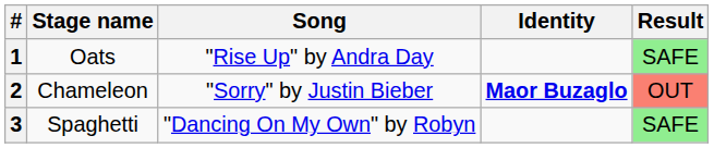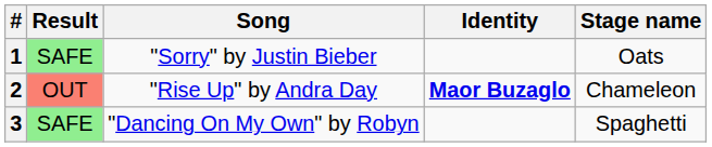 <table class="wikitable plainrowheaders" style="text-align: center;">
 <tr>
 <th>#</th>
-<th>Stage name</th>
+<th>Result</th>
 <th>Song</th>
 <th>Identity</th>
-<th>Result</th>
+<th>Stage name</th>
 </tr>
 <tr>
 <th>1</th>
+<td bgcolor="lightgreen">SAFE</td>
+<td>"<a href='#'>Sorry</a>" by <a href='#'>Justin Bieber</a></td>
+<td></td>
 <td>Oats</td>
-<td>"<a href='#'>Rise Up</a>" by <a href='#'>Andra Day</a></td>
-<td></td>
-<td bgcolor="lightgreen">SAFE</td>
 </tr>
 <tr>
 <th>2</th>
+<td bgcolor="salmon">OUT</td>
+<td>"<a href='#'>Rise Up</a>" by <a href='#'>Andra Day</a></td>
+<td><strong><a href='#'>Maor Buzaglo</a></strong></td>
 <td>Chameleon</td>
-<td>"<a href='#'>Sorry</a>" by <a href='#'>Justin Bieber</a></td>
-<td><strong><a href='#'>Maor Buzaglo</a></strong></td>
-<td bgcolor="salmon">OUT</td>
 </tr>
 <tr>
 <th>3</th>
-<td>Spaghetti</td>
+<td bgcolor="lightgreen">SAFE</td>
 <td>"<a href='#'>Dancing On My Own</a>" by <a href='#'>Robyn</a></td>
 <td></td>
-<td bgcolor="lightgreen">SAFE</td>
+<td>Spaghetti</td>
 </tr>
 </table>
